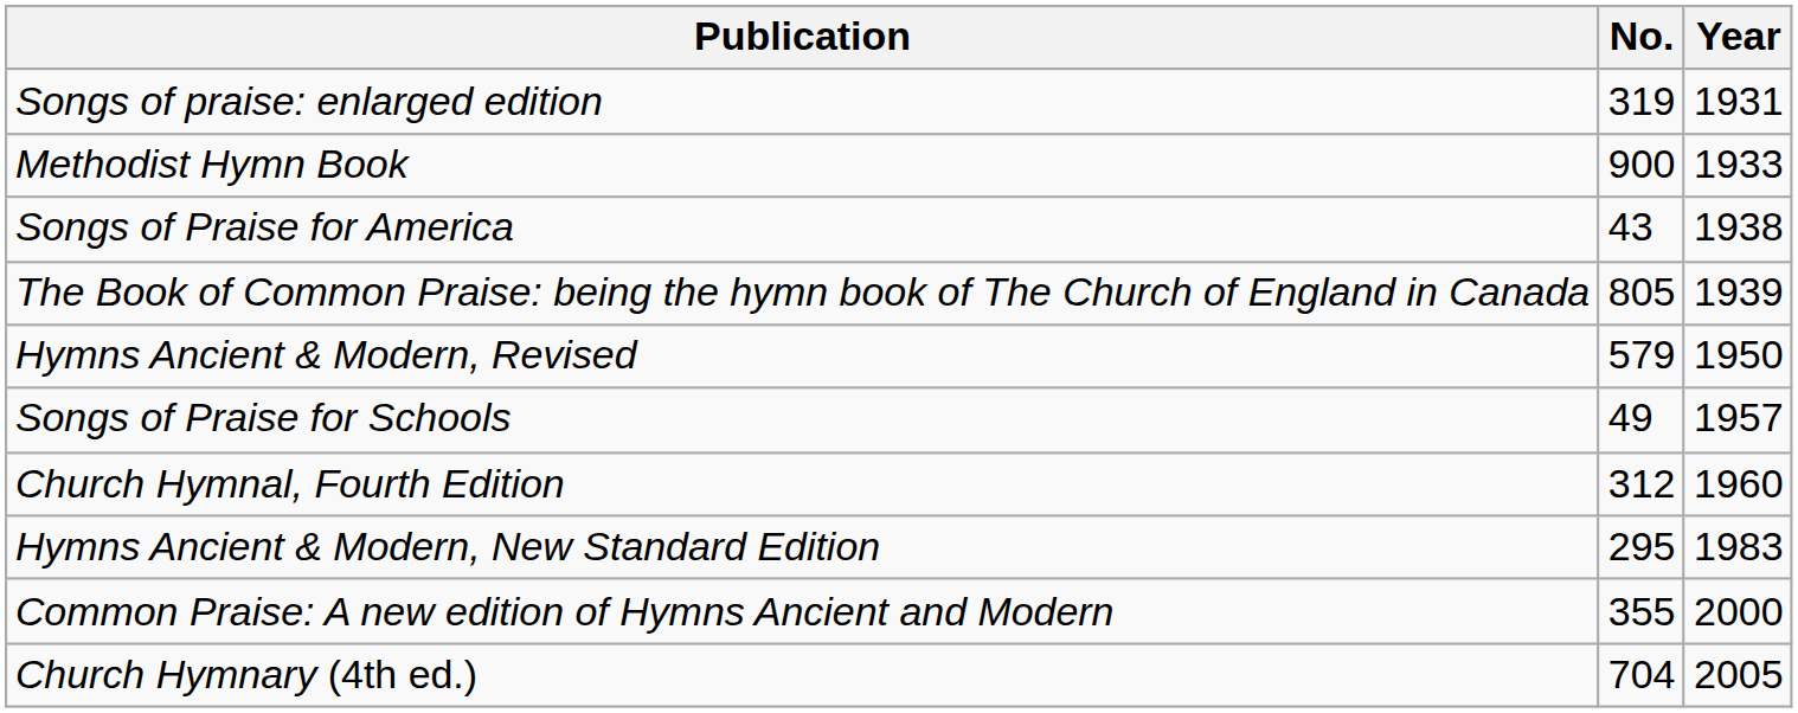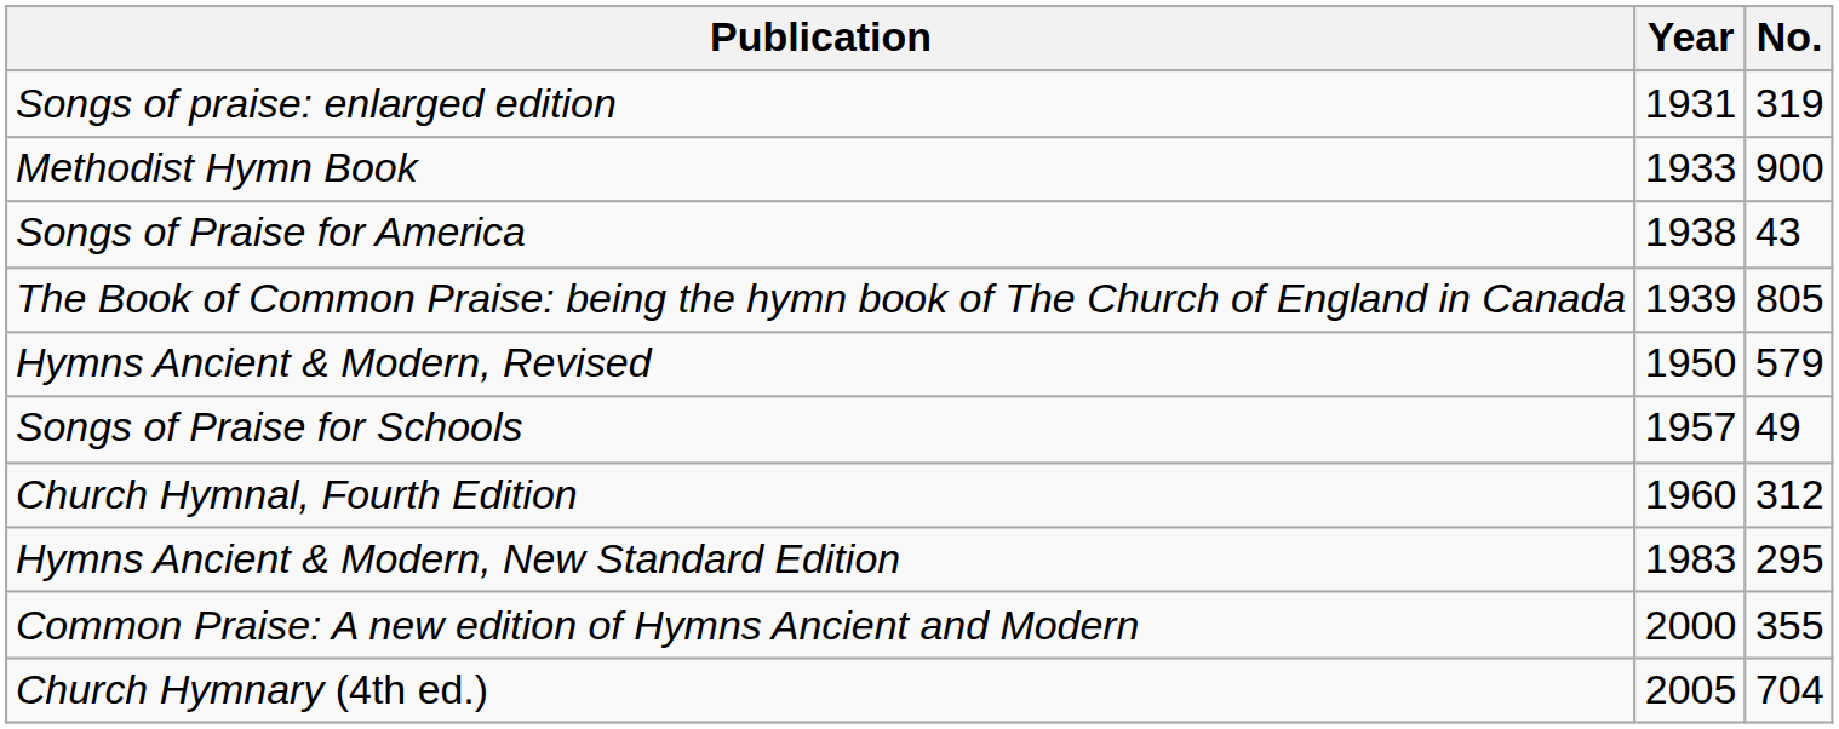 <table class="wikitable">
 <tr>
 <th>Publication</th>
+<th>Year</th>
 <th>No.</th>
-<th>Year</th>
 </tr>
 <tr>
 <td><em>Songs of praise: enlarged edition</em></td>
+<td>1931</td>
 <td>319</td>
-<td>1931</td>
 </tr>
 <tr>
 <td><em>Methodist Hymn Book</em></td>
+<td>1933</td>
 <td>900</td>
-<td>1933</td>
 </tr>
 <tr>
 <td><em>Songs of Praise for America</em></td>
+<td>1938</td>
 <td>43</td>
-<td>1938</td>
 </tr>
 <tr>
 <td><em>The Book of Common Praise: being the hymn book of The Church of England in Canada</em></td>
+<td>1939</td>
 <td>805</td>
-<td>1939</td>
 </tr>
 <tr>
 <td><em>Hymns Ancient & Modern, Revised</em></td>
+<td>1950</td>
 <td>579</td>
-<td>1950</td>
 </tr>
 <tr>
 <td><em>Songs of Praise for Schools</em></td>
+<td>1957</td>
 <td>49</td>
-<td>1957</td>
 </tr>
 <tr>
 <td><em>Church Hymnal, Fourth Edition</em></td>
+<td>1960</td>
 <td>312</td>
-<td>1960</td>
 </tr>
 <tr>
 <td><em>Hymns Ancient & Modern, New Standard Edition</em></td>
+<td>1983</td>
 <td>295</td>
-<td>1983</td>
 </tr>
 <tr>
 <td><em>Common Praise: A new edition of Hymns Ancient and Modern</em></td>
+<td>2000</td>
 <td>355</td>
-<td>2000</td>
 </tr>
 <tr>
 <td><em>Church Hymnary</em> (4th ed.)</td>
+<td>2005</td>
 <td>704</td>
-<td>2005</td>
 </tr>
 </table>
